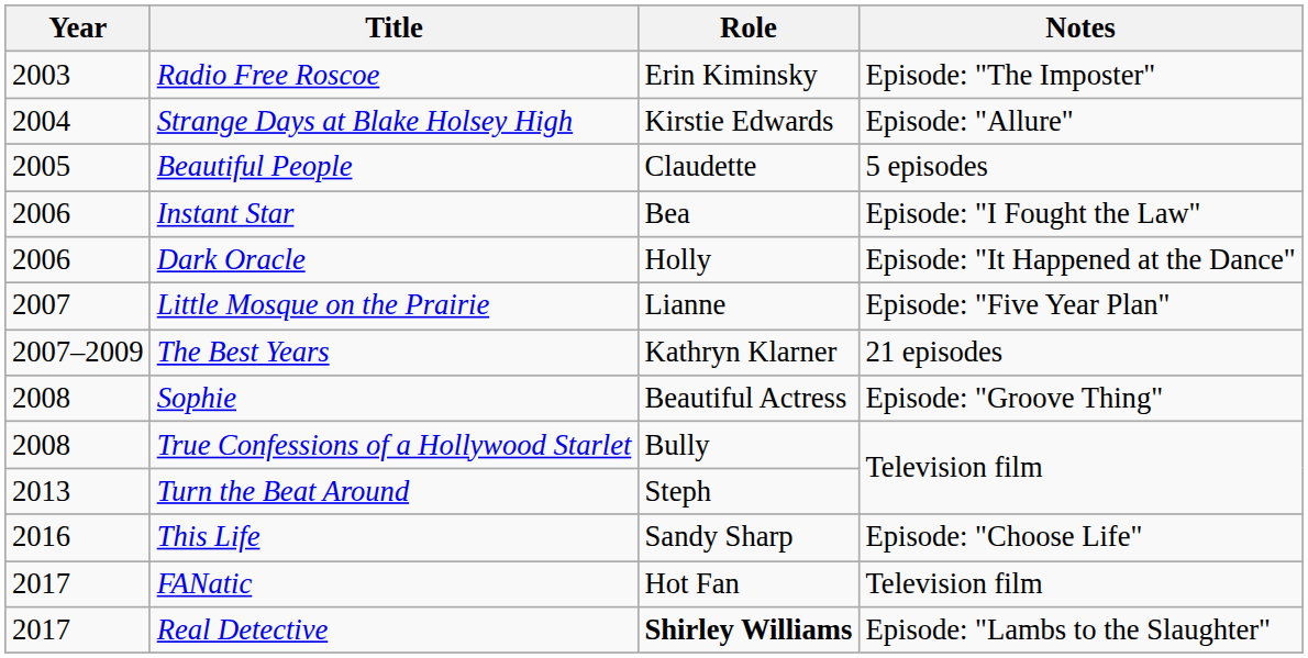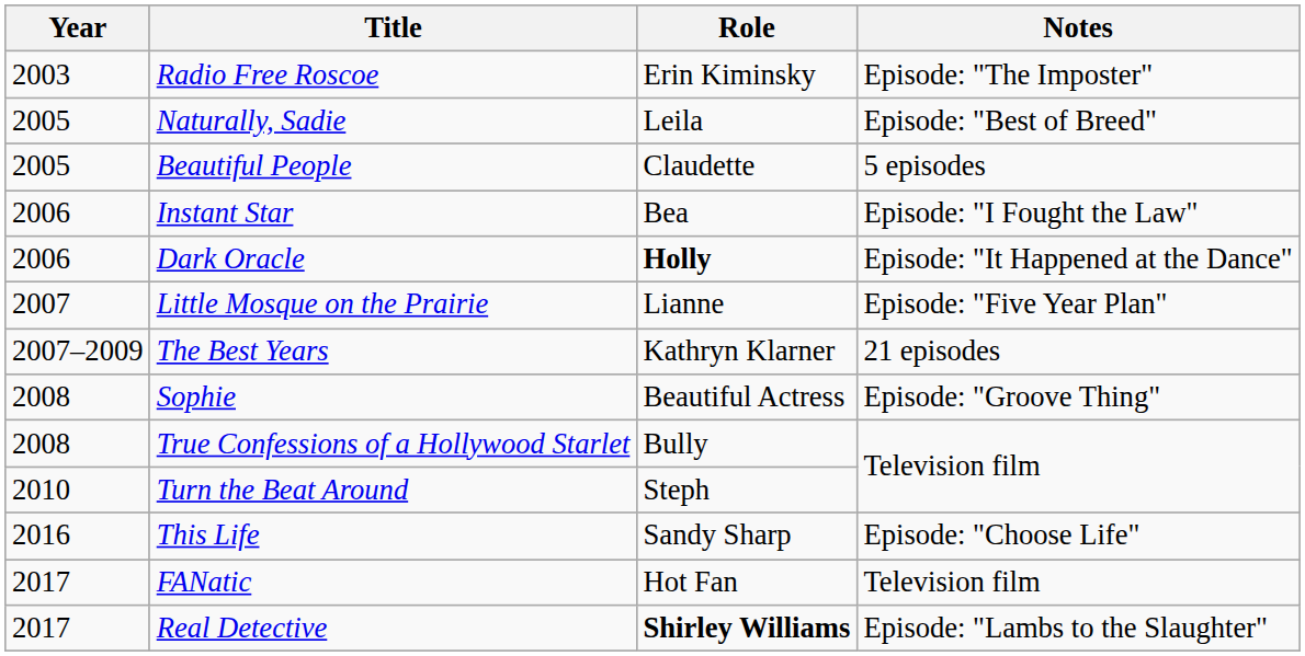 <table class="wikitable sortable">
 <tr>
 <th>Year</th>
 <th>Title</th>
 <th>Role</th>
 <th>Notes</th>
 </tr>
 <tr>
 <td>2003</td>
 <td><em><a href='#'>Radio Free Roscoe</a></em></td>
 <td>Erin Kiminsky</td>
 <td>Episode: "The Imposter"</td>
 </tr>
 <tr>
-<td>2004</td>
-<td><em><a href='#'>Strange Days at Blake Holsey High</a></em></td>
-<td>Kirstie Edwards</td>
-<td>Episode: "Allure"</td>
+<td>2005</td>
+<td><em><a href='#'>Naturally, Sadie</a></em></td>
+<td>Leila</td>
+<td>Episode: "Best of Breed"</td>
 </tr>
 <tr>
 <td>2005</td>
 <td><em><a href='#'>Beautiful People</a></em></td>
 <td>Claudette</td>
 <td>5 episodes</td>
 </tr>
 <tr>
 <td>2006</td>
 <td><em><a href='#'>Instant Star</a></em></td>
 <td>Bea</td>
 <td>Episode: "I Fought the Law"</td>
 </tr>
 <tr>
 <td>2006</td>
 <td><em><a href='#'>Dark Oracle</a></em></td>
-<td>Holly</td>
+<td><strong>Holly</strong></td>
 <td>Episode: "It Happened at the Dance"</td>
 </tr>
 <tr>
 <td>2007</td>
 <td><em><a href='#'>Little Mosque on the Prairie</a></em></td>
 <td>Lianne</td>
 <td>Episode: "Five Year Plan"</td>
 </tr>
 <tr>
 <td>2007–2009</td>
 <td data-sort-value="Best Years, The"><em><a href='#'>The Best Years</a></em></td>
 <td>Kathryn Klarner</td>
 <td>21 episodes</td>
 </tr>
 <tr>
 <td>2008</td>
 <td><a href='#'><em>Sophie</em></a></td>
 <td>Beautiful Actress</td>
 <td>Episode: "Groove Thing"</td>
 </tr>
 <tr>
 <td>2008</td>
 <td><em><a href='#'>True Confessions of a Hollywood Starlet</a></em></td>
 <td>Bully</td>
 <td rowspan="2">Television film</td>
 </tr>
 <tr>
-<td>2013</td>
+<td>2010</td>
 <td><a href='#'><em>Turn the Beat Around</em></a></td>
 <td>Steph</td>
 </tr>
 <tr>
 <td>2016</td>
 <td><a href='#'><em>This Life</em></a></td>
 <td>Sandy Sharp</td>
 <td>Episode: "Choose Life"</td>
 </tr>
 <tr>
 <td>2017</td>
 <td><em><a href='#'>FANatic</a></em></td>
 <td>Hot Fan</td>
 <td>Television film</td>
 </tr>
 <tr>
 <td>2017</td>
 <td><a href='#'><em>Real Detective</em></a></td>
 <td><strong>Shirley Williams</strong></td>
 <td>Episode: "Lambs to the Slaughter"</td>
 </tr>
 </table>
